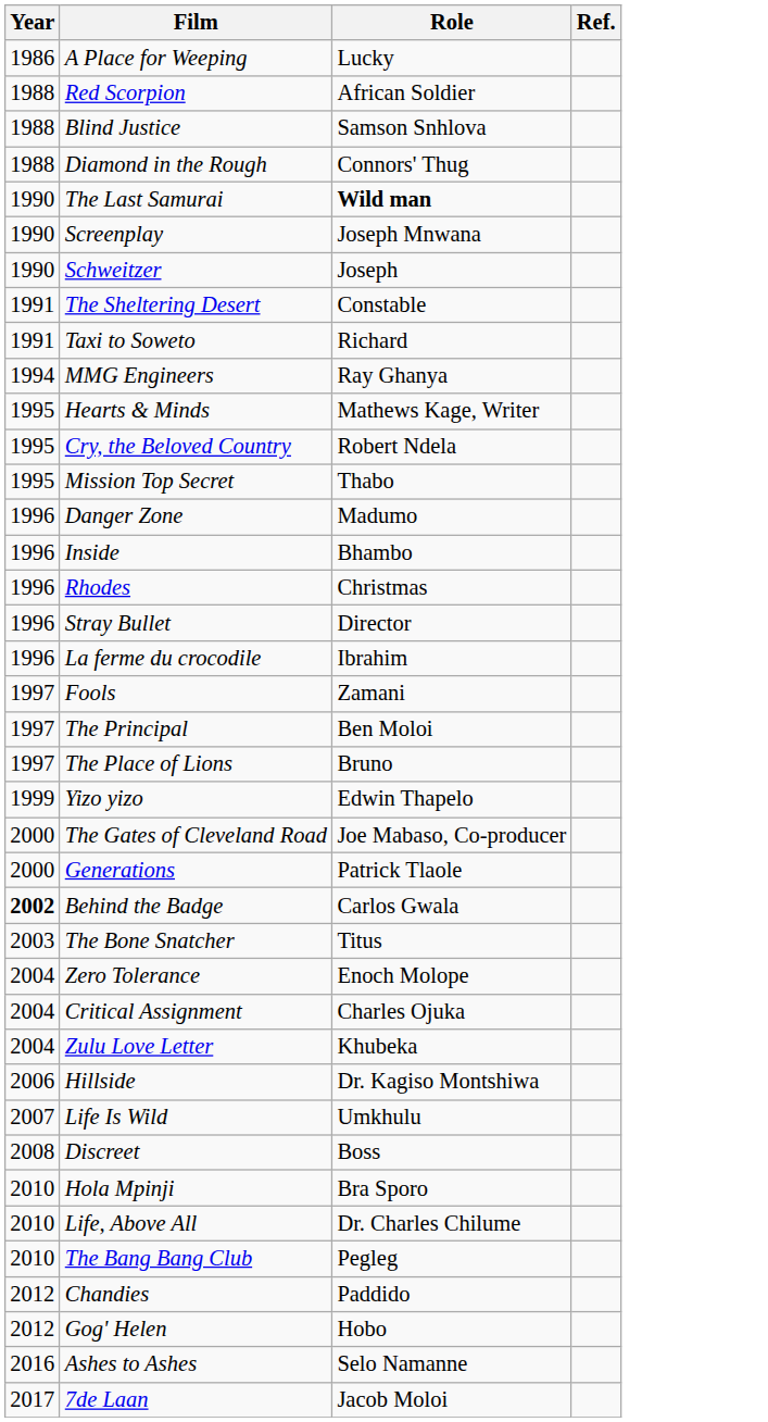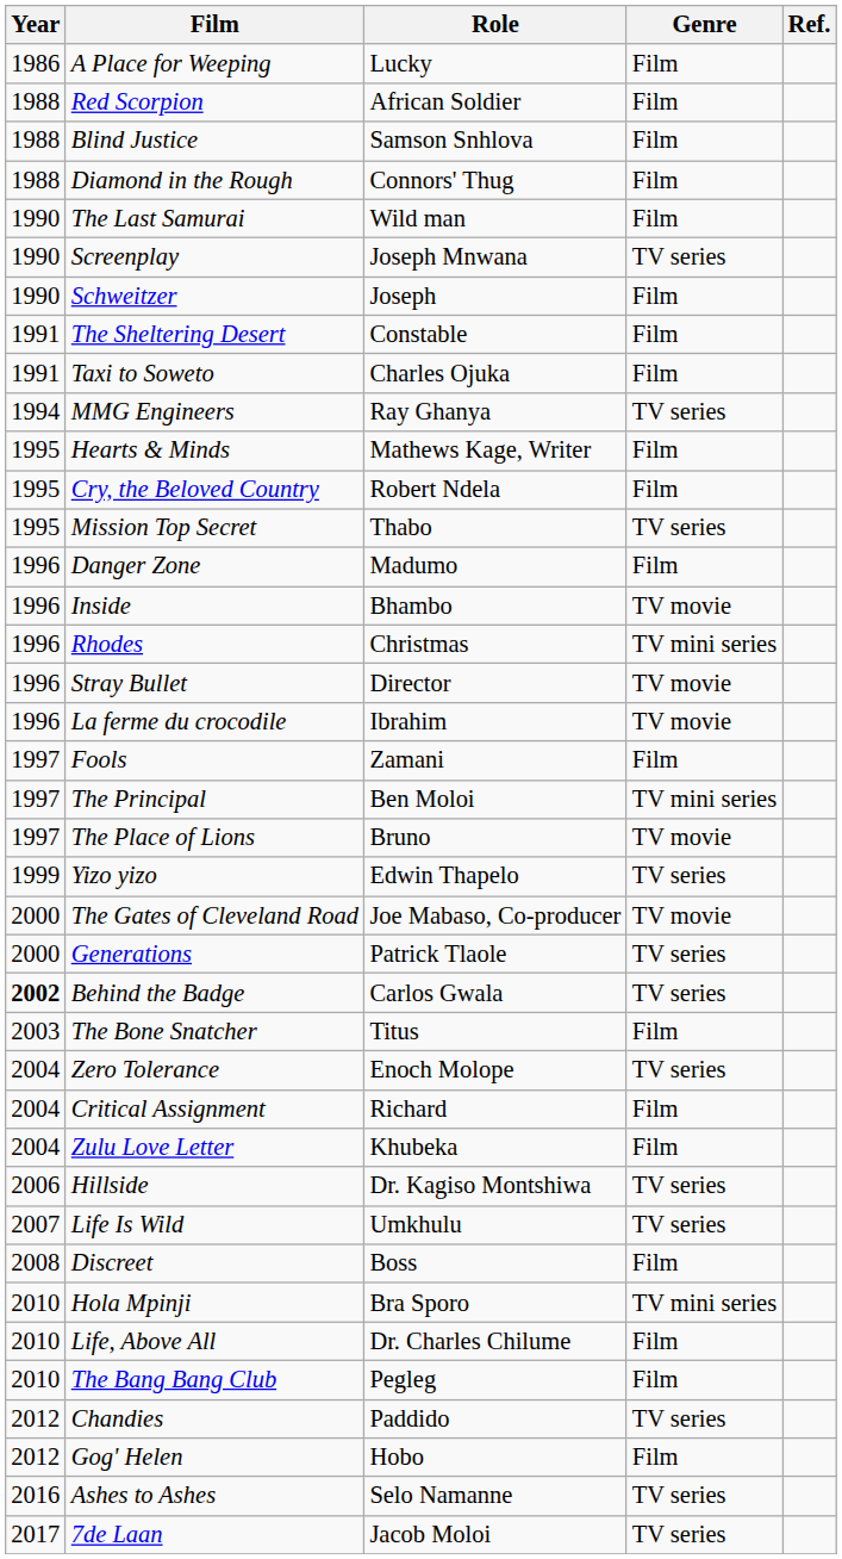 <table class="wikitable">
 <tr>
 <th>Year</th>
 <th>Film</th>
 <th>Role</th>
+<th>Genre</th>
 <th>Ref.</th>
 </tr>
 <tr>
 <td>1986</td>
 <td><em>A Place for Weeping</em></td>
 <td>Lucky</td>
+<td>Film</td>
 <td></td>
 </tr>
 <tr>
 <td>1988</td>
 <td><em><a href='#'>Red Scorpion</a></em></td>
 <td>African Soldier</td>
+<td>Film</td>
 <td></td>
 </tr>
 <tr>
 <td>1988</td>
 <td><em>Blind Justice</em></td>
 <td>Samson Snhlova</td>
+<td>Film</td>
 <td></td>
 </tr>
 <tr>
 <td>1988</td>
 <td><em>Diamond in the Rough</em></td>
 <td>Connors' Thug</td>
+<td>Film</td>
 <td></td>
 </tr>
 <tr>
 <td>1990</td>
 <td><em>The Last Samurai</em></td>
-<td><strong>Wild man</strong></td>
+<td>Wild man</td>
+<td>Film</td>
 <td></td>
 </tr>
 <tr>
 <td>1990</td>
 <td><em>Screenplay</em></td>
 <td>Joseph Mnwana</td>
+<td>TV series</td>
 <td></td>
 </tr>
 <tr>
 <td>1990</td>
 <td><em><a href='#'>Schweitzer</a></em></td>
 <td>Joseph</td>
+<td>Film</td>
 <td></td>
 </tr>
 <tr>
 <td>1991</td>
 <td><em><a href='#'>The Sheltering Desert</a></em></td>
 <td>Constable</td>
+<td>Film</td>
 <td></td>
 </tr>
 <tr>
 <td>1991</td>
 <td><em>Taxi to Soweto</em></td>
-<td>Richard</td>
+<td>Charles Ojuka</td>
+<td>Film</td>
 <td></td>
 </tr>
 <tr>
 <td>1994</td>
 <td><em>MMG Engineers</em></td>
 <td>Ray Ghanya</td>
+<td>TV series</td>
 <td></td>
 </tr>
 <tr>
 <td>1995</td>
 <td><em>Hearts & Minds</em></td>
 <td>Mathews Kage, Writer</td>
+<td>Film</td>
 <td></td>
 </tr>
 <tr>
 <td>1995</td>
 <td><em><a href='#'>Cry, the Beloved Country</a></em></td>
 <td>Robert Ndela</td>
+<td>Film</td>
 <td></td>
 </tr>
 <tr>
 <td>1995</td>
 <td><em>Mission Top Secret</em></td>
 <td>Thabo</td>
+<td>TV series</td>
 <td></td>
 </tr>
 <tr>
 <td>1996</td>
 <td><em>Danger Zone</em></td>
 <td>Madumo</td>
+<td>Film</td>
 <td></td>
 </tr>
 <tr>
 <td>1996</td>
 <td><em>Inside</em></td>
 <td>Bhambo</td>
+<td>TV movie</td>
 <td></td>
 </tr>
 <tr>
 <td>1996</td>
 <td><em><a href='#'>Rhodes</a></em></td>
 <td>Christmas</td>
+<td>TV mini series</td>
 <td></td>
 </tr>
 <tr>
 <td>1996</td>
 <td><em>Stray Bullet</em></td>
 <td>Director</td>
+<td>TV movie</td>
 <td></td>
 </tr>
 <tr>
 <td>1996</td>
 <td><em>La ferme du crocodile</em></td>
 <td>Ibrahim</td>
+<td>TV movie</td>
 <td></td>
 </tr>
 <tr>
 <td>1997</td>
 <td><em>Fools</em></td>
 <td>Zamani</td>
+<td>Film</td>
 <td></td>
 </tr>
 <tr>
 <td>1997</td>
 <td><em>The Principal</em></td>
 <td>Ben Moloi</td>
+<td>TV mini series</td>
 <td></td>
 </tr>
 <tr>
 <td>1997</td>
 <td><em>The Place of Lions</em></td>
 <td>Bruno</td>
+<td>TV movie</td>
 <td></td>
 </tr>
 <tr>
 <td>1999</td>
 <td><em>Yizo yizo</em></td>
 <td>Edwin Thapelo</td>
+<td>TV series</td>
 <td></td>
 </tr>
 <tr>
 <td>2000</td>
 <td><em>The Gates of Cleveland Road</em></td>
 <td>Joe Mabaso, Co-producer</td>
+<td>TV movie</td>
 <td></td>
 </tr>
 <tr>
 <td>2000</td>
 <td><em><a href='#'>Generations</a></em></td>
 <td>Patrick Tlaole</td>
+<td>TV series</td>
 <td></td>
 </tr>
 <tr>
 <td><strong>2002</strong></td>
 <td><em>Behind the Badge</em></td>
 <td>Carlos Gwala</td>
+<td>TV series</td>
 <td></td>
 </tr>
 <tr>
 <td>2003</td>
 <td><em>The Bone Snatcher</em></td>
 <td>Titus</td>
+<td>Film</td>
 <td></td>
 </tr>
 <tr>
 <td>2004</td>
 <td><em>Zero Tolerance</em></td>
 <td>Enoch Molope</td>
+<td>TV series</td>
 <td></td>
 </tr>
 <tr>
 <td>2004</td>
 <td><em>Critical Assignment</em></td>
-<td>Charles Ojuka</td>
+<td>Richard</td>
+<td>Film</td>
 <td></td>
 </tr>
 <tr>
 <td>2004</td>
 <td><em><a href='#'>Zulu Love Letter</a></em></td>
 <td>Khubeka</td>
+<td>Film</td>
 <td></td>
 </tr>
 <tr>
 <td>2006</td>
 <td><em>Hillside</em></td>
 <td>Dr. Kagiso Montshiwa</td>
+<td>TV series</td>
 <td></td>
 </tr>
 <tr>
 <td>2007</td>
 <td><em>Life Is Wild</em></td>
 <td>Umkhulu</td>
+<td>TV series</td>
 <td></td>
 </tr>
 <tr>
 <td>2008</td>
 <td><em>Discreet</em></td>
 <td>Boss</td>
+<td>Film</td>
 <td></td>
 </tr>
 <tr>
 <td>2010</td>
 <td><em>Hola Mpinji</em></td>
 <td>Bra Sporo</td>
+<td>TV mini series</td>
 <td></td>
 </tr>
 <tr>
 <td>2010</td>
 <td><em>Life, Above All</em></td>
 <td>Dr. Charles Chilume</td>
+<td>Film</td>
 <td></td>
 </tr>
 <tr>
 <td>2010</td>
 <td><em><a href='#'>The Bang Bang Club</a></em></td>
 <td>Pegleg</td>
+<td>Film</td>
 <td></td>
 </tr>
 <tr>
 <td>2012</td>
 <td><em>Chandies</em></td>
 <td>Paddido</td>
+<td>TV series</td>
 <td></td>
 </tr>
 <tr>
 <td>2012</td>
 <td><em>Gog' Helen</em></td>
 <td>Hobo</td>
+<td>Film</td>
 <td></td>
 </tr>
 <tr>
 <td>2016</td>
 <td><em>Ashes to Ashes</em></td>
 <td>Selo Namanne</td>
+<td>TV series</td>
 <td></td>
 </tr>
 <tr>
 <td>2017</td>
 <td><em><a href='#'>7de Laan</a></em></td>
 <td>Jacob Moloi</td>
+<td>TV series</td>
 <td></td>
 </tr>
 </table>
